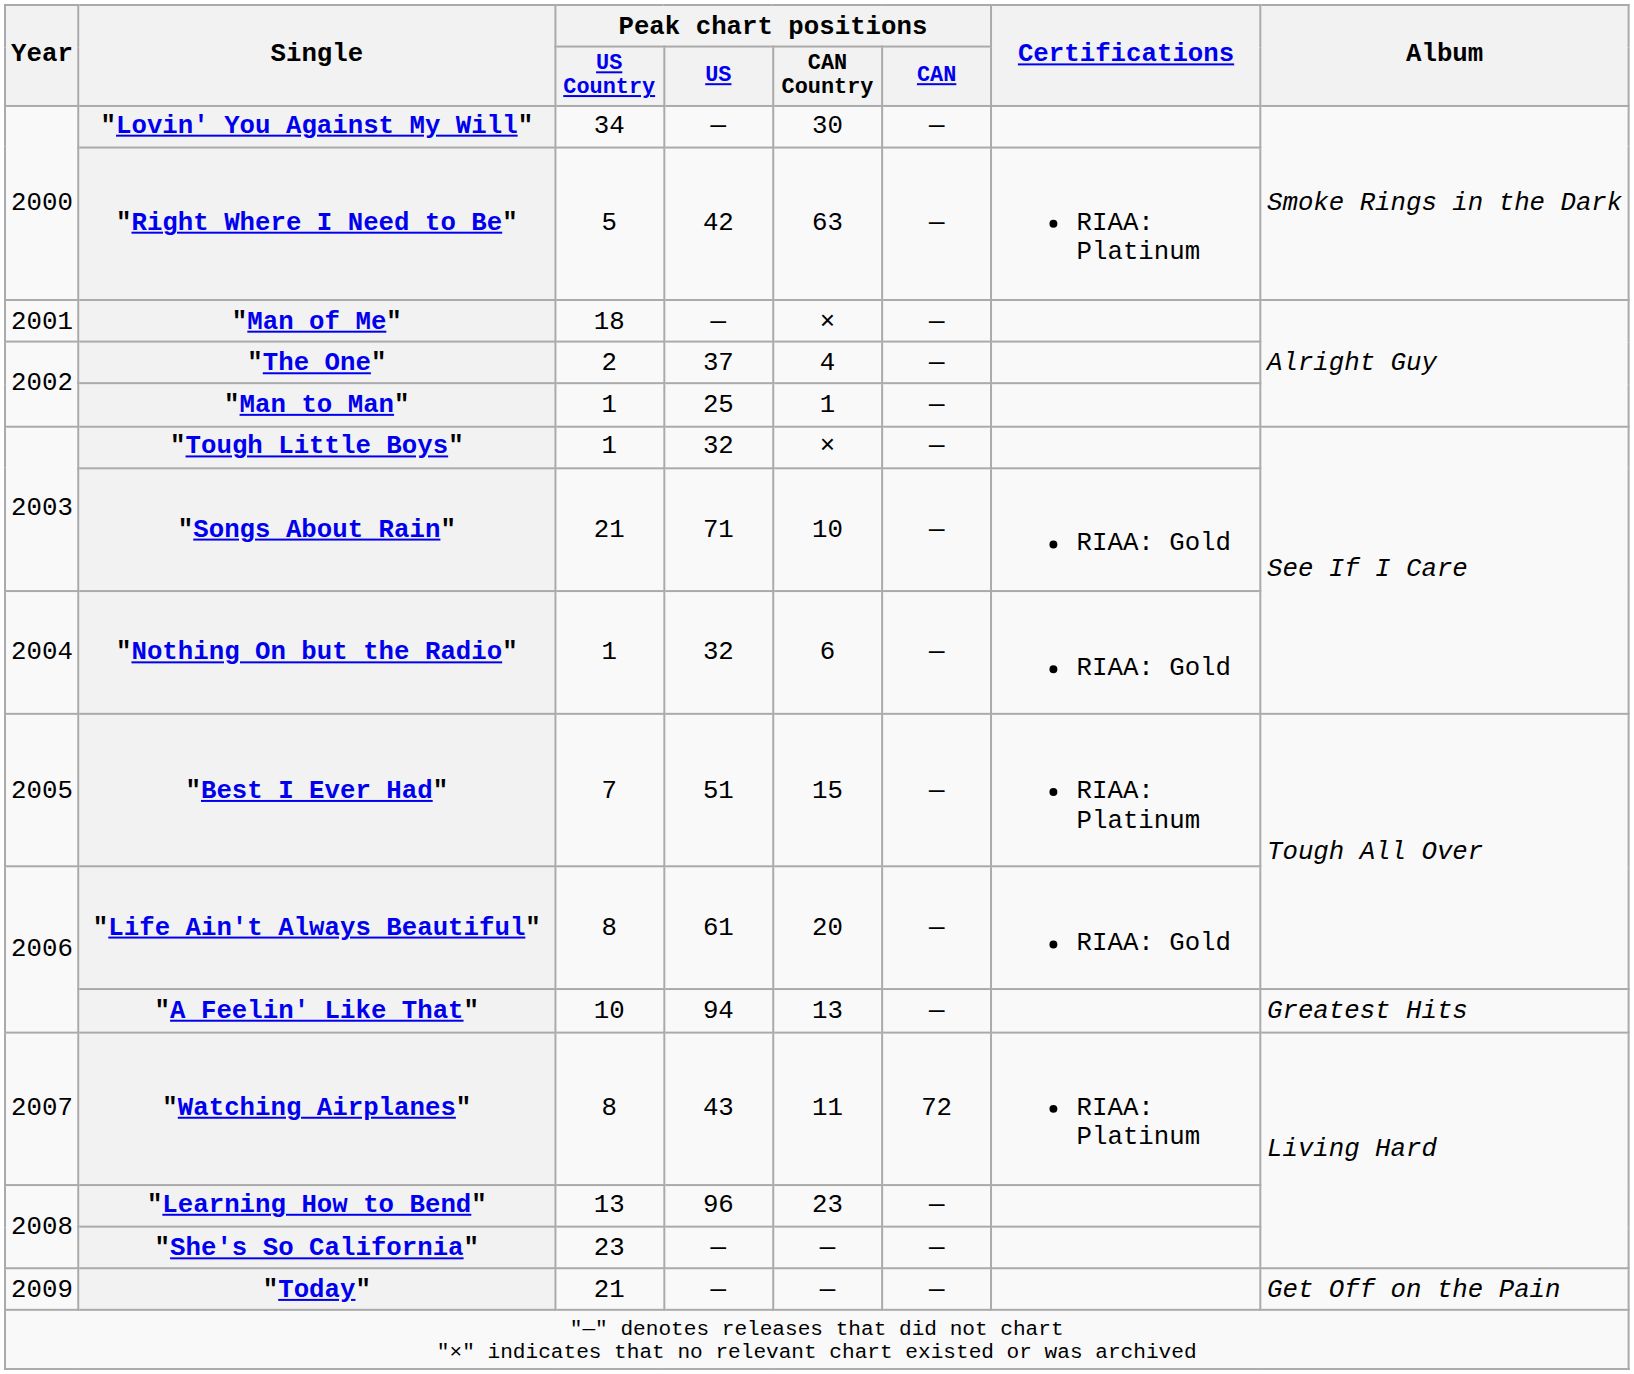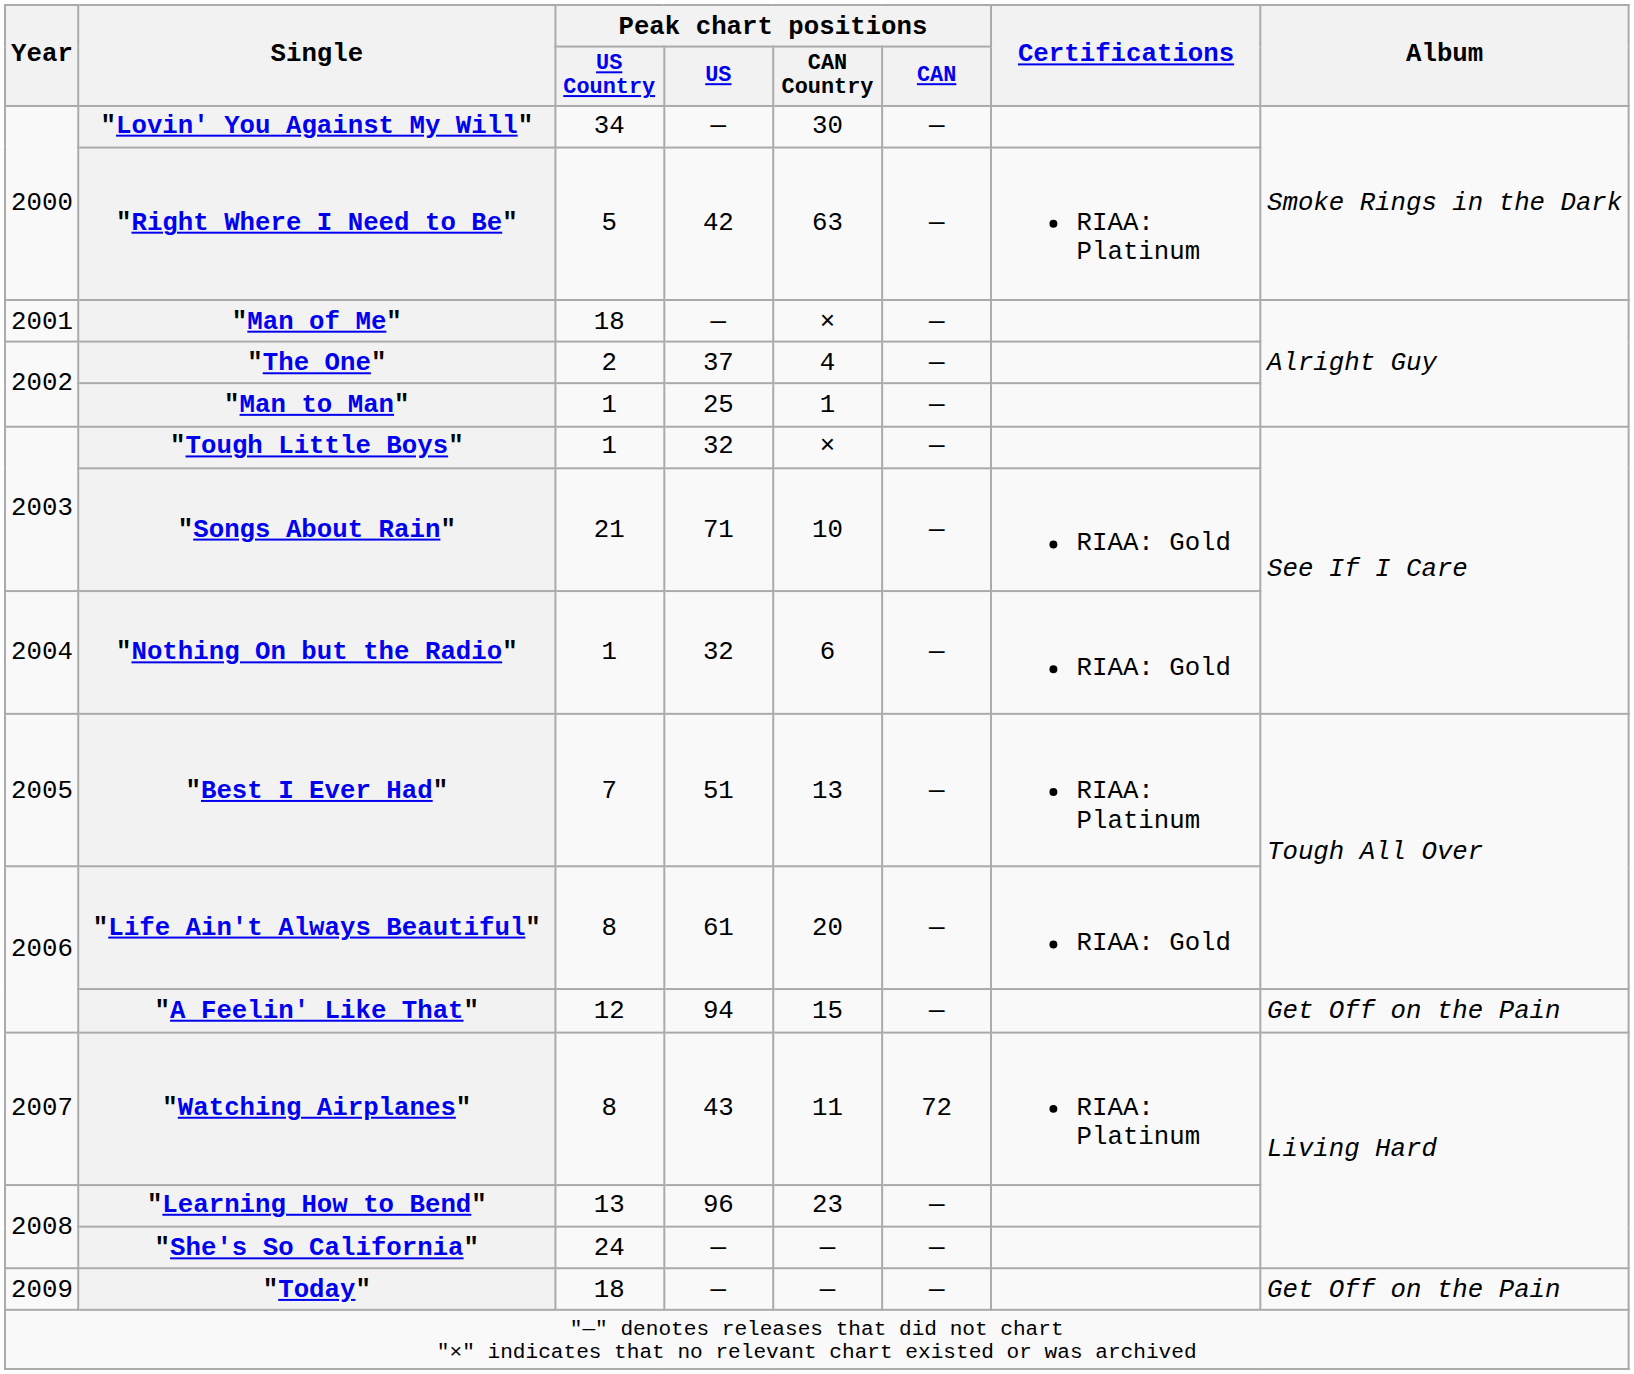 <table class="wikitable plainrowheaders" style="text-align:center;">
 <tr>
 <th scope="col" rowspan="2">Year</th>
 <th scope="col" rowspan="2" style="width:18em;">Single</th>
 <th scope="col" colspan="4">Peak chart positions</th>
 <th scope="col" rowspan="2" style="width:10em;"><a href='#'>Certifications</a></th>
 <th scope="col" rowspan="2">Album</th>
 </tr>
 <tr>
 <th scope="col" style="width:4.5em;font-size:85%;"><a href='#'>US Country</a><br></th>
 <th scope="col" style="width:4.5em;font-size:85%;"><a href='#'>US</a><br></th>
 <th scope="col" style="width:4.5em;font-size:85%;">CAN Country<br></th>
 <th scope="col" style="width:4.5em;font-size:85%;"><a href='#'>CAN</a><br></th>
 </tr>
 <tr>
 <td rowspan="2">2000</td>
 <th scope="row">"<a href='#'>Lovin' You Against My Will</a>"</th>
 <td>34</td>
 <td>—</td>
 <td>30</td>
 <td>—</td>
 <td></td>
 <td align="left" rowspan="2"><em>Smoke Rings in the Dark</em></td>
 </tr>
 <tr>
 <th scope="row">"<a href='#'>Right Where I Need to Be</a>"</th>
 <td>5</td>
 <td>42</td>
 <td>63</td>
 <td>—</td>
 <td align="left"><br><ul><li>RIAA: Platinum</li></ul></td>
 </tr>
 <tr>
 <td>2001</td>
 <th scope="row">"<a href='#'>Man of Me</a>"</th>
 <td>18</td>
 <td>—</td>
 <td>×</td>
 <td>—</td>
 <td></td>
 <td align="left" rowspan="3"><em>Alright Guy</em></td>
 </tr>
 <tr>
 <td rowspan="2">2002</td>
 <th scope="row">"<a href='#'>The One</a>"</th>
 <td>2</td>
 <td>37</td>
 <td>4</td>
 <td>—</td>
 <td></td>
 </tr>
 <tr>
 <th scope="row">"<a href='#'>Man to Man</a>"</th>
 <td>1</td>
 <td>25</td>
 <td>1</td>
 <td>—</td>
 <td></td>
 </tr>
 <tr>
 <td rowspan="2">2003</td>
 <th scope="row">"<a href='#'>Tough Little Boys</a>"</th>
 <td>1</td>
 <td>32</td>
 <td>×</td>
 <td>—</td>
 <td></td>
 <td align="left" rowspan="3"><em>See If I Care</em></td>
 </tr>
 <tr>
 <th scope="row">"<a href='#'>Songs About Rain</a>"</th>
 <td>21</td>
 <td>71</td>
 <td>10</td>
 <td>—</td>
 <td align="left"><br><ul><li>RIAA: Gold</li></ul></td>
 </tr>
 <tr>
 <td>2004</td>
 <th scope="row">"<a href='#'>Nothing On but the Radio</a>"</th>
 <td>1</td>
 <td>32</td>
 <td>6</td>
 <td>—</td>
 <td align="left"><br><ul><li>RIAA: Gold</li></ul></td>
 </tr>
 <tr>
 <td>2005</td>
 <th scope="row">"<a href='#'>Best I Ever Had</a>"</th>
 <td>7</td>
 <td>51</td>
-<td>15</td>
+<td>13</td>
 <td>—</td>
 <td align="left"><br><ul><li>RIAA: Platinum</li></ul></td>
 <td align="left" rowspan="2"><em>Tough All Over</em></td>
 </tr>
 <tr>
 <td rowspan="2">2006</td>
 <th scope="row">"<a href='#'>Life Ain't Always Beautiful</a>"</th>
 <td>8</td>
 <td>61</td>
 <td>20</td>
 <td>—</td>
 <td align="left"><br><ul><li>RIAA: Gold</li></ul></td>
 </tr>
 <tr>
 <th scope="row">"<a href='#'>A Feelin' Like That</a>"</th>
-<td>10</td>
+<td>12</td>
 <td>94</td>
-<td>13</td>
+<td>15</td>
 <td>—</td>
 <td></td>
-<td align="left"><em>Greatest Hits</em></td>
+<td align="left"><em>Get Off on the Pain</em></td>
 </tr>
 <tr>
 <td>2007</td>
 <th scope="row">"<a href='#'>Watching Airplanes</a>"</th>
 <td>8</td>
 <td>43</td>
 <td>11</td>
 <td>72</td>
 <td align="left"><br><ul><li>RIAA: Platinum</li></ul></td>
 <td align="left" rowspan="3"><em>Living Hard</em></td>
 </tr>
 <tr>
 <td rowspan="2">2008</td>
 <th scope="row">"<a href='#'>Learning How to Bend</a>"</th>
 <td>13</td>
 <td>96</td>
 <td>23</td>
 <td>—</td>
 <td></td>
 </tr>
 <tr>
 <th scope="row">"<a href='#'>She's So California</a>"</th>
-<td>23</td>
+<td>24</td>
 <td>—</td>
 <td>—</td>
 <td>—</td>
 <td></td>
 </tr>
 <tr>
 <td>2009</td>
 <th scope="row">"<a href='#'>Today</a>"</th>
-<td>21</td>
+<td>18</td>
 <td>—</td>
 <td>—</td>
 <td>—</td>
 <td></td>
 <td align="left"><em>Get Off on the Pain</em></td>
 </tr>
 <tr>
 <td colspan="8" style="font-size:8pt">"—" denotes releases that did not chart<br>"×" indicates that no relevant chart existed or was archived</td>
 </tr>
 <tr>
 </tr>
 </table>
